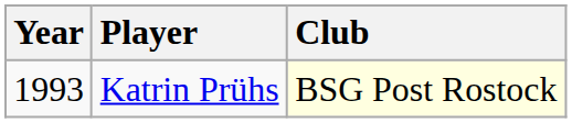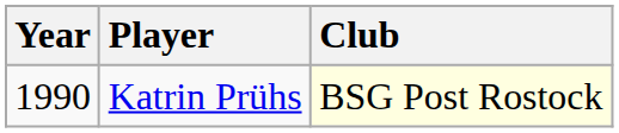 <table class="wikitable">
 <tr>
 <th style="text-align:left">Year</th>
 <th style="text-align:left">Player</th>
 <th style="text-align:left">Club</th>
 </tr>
 <tr>
-<td>1993</td>
+<td>1990</td>
 <td><a href='#'>Katrin Prühs</a></td>
 <td style="background: lightyellow;">BSG Post Rostock</td>
 </tr>
 </table>
